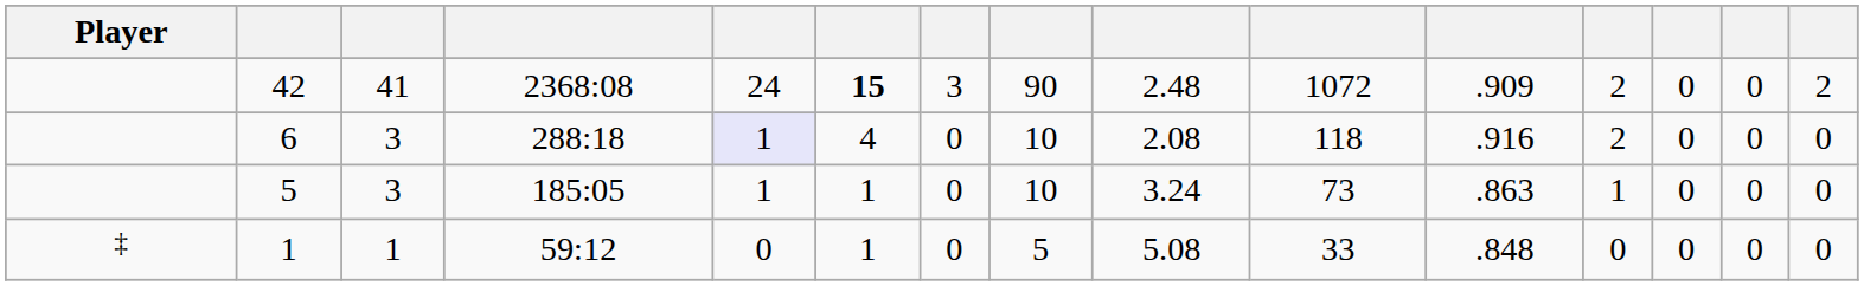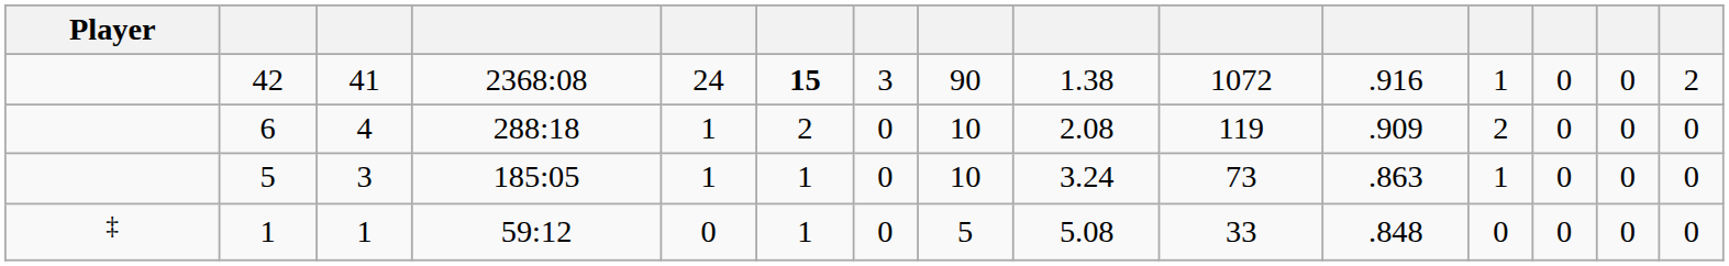 <table class="wikitable sortable" style="width:100%;">
 <tr style="text-align:center; background:#ddd;">
 <th>Player</th>
 <th></th>
 <th></th>
 <th></th>
 <th></th>
 <th></th>
 <th></th>
 <th></th>
 <th></th>
 <th></th>
 <th></th>
 <th></th>
 <th></th>
 <th></th>
 <th></th>
 </tr>
 <tr align=center>
 <td></td>
 <td>42</td>
 <td>41</td>
 <td>2368:08</td>
 <td>24</td>
 <td><strong>15</strong></td>
 <td>3</td>
 <td>90</td>
-<td>2.48</td>
+<td>1.38</td>
 <td>1072</td>
-<td>.909</td>
-<td>2</td>
+<td>.916</td>
+<td>1</td>
 <td>0</td>
 <td>0</td>
 <td>2</td>
 </tr>
 <tr align=center>
 <td></td>
 <td>6</td>
-<td>3</td>
+<td>4</td>
 <td>288:18</td>
-<td style="background: lavender;">1</td>
-<td>4</td>
+<td>1</td>
+<td>2</td>
 <td>0</td>
 <td>10</td>
 <td>2.08</td>
-<td>118</td>
-<td>.916</td>
+<td>119</td>
+<td>.909</td>
 <td>2</td>
 <td>0</td>
 <td>0</td>
 <td>0</td>
 </tr>
 <tr align=center>
 <td></td>
 <td>5</td>
 <td>3</td>
 <td>185:05</td>
 <td>1</td>
 <td>1</td>
 <td>0</td>
 <td>10</td>
 <td>3.24</td>
 <td>73</td>
 <td>.863</td>
 <td>1</td>
 <td>0</td>
 <td>0</td>
 <td>0</td>
 </tr>
 <tr align=center>
 <td><sup>‡</sup></td>
 <td>1</td>
 <td>1</td>
 <td>59:12</td>
 <td>0</td>
 <td>1</td>
 <td>0</td>
 <td>5</td>
 <td>5.08</td>
 <td>33</td>
 <td>.848</td>
 <td>0</td>
 <td>0</td>
 <td>0</td>
 <td>0</td>
 </tr>
 </table>
